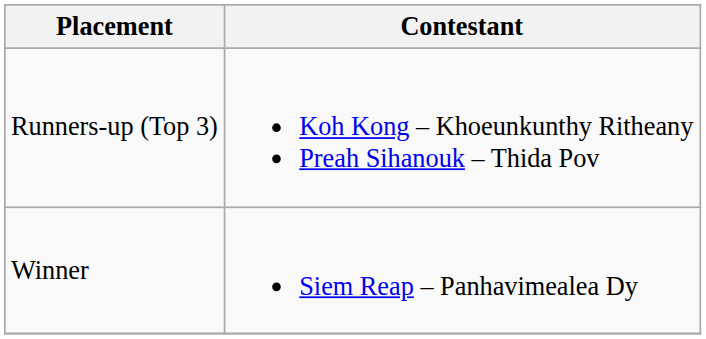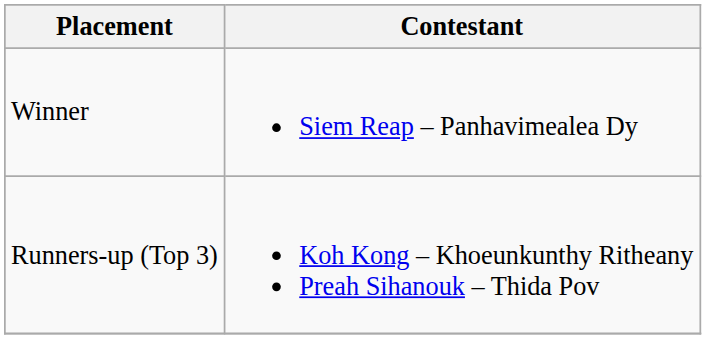 <table class="wikitable" style="font-size: 95%;">
 <tr>
 <th>Placement</th>
 <th>Contestant</th>
 </tr>
 <tr>
+<td>Winner</td>
+<td><br><ul><li><a href='#'>Siem Reap</a> – Panhavimealea Dy</li></ul></td>
+</tr>
+<tr>
 <td>Runners-up (Top 3)</td>
 <td><br><ul><li><a href='#'>Koh Kong</a> – Khoeunkunthy Ritheany</li><li><a href='#'>Preah Sihanouk</a> – Thida Pov</li></ul></td>
 </tr>
 <tr>
-<td>Winner</td>
-<td><br><ul><li><a href='#'>Siem Reap</a> – Panhavimealea Dy</li></ul></td>
-</tr>
-<tr>
 </tr>
 </table>
